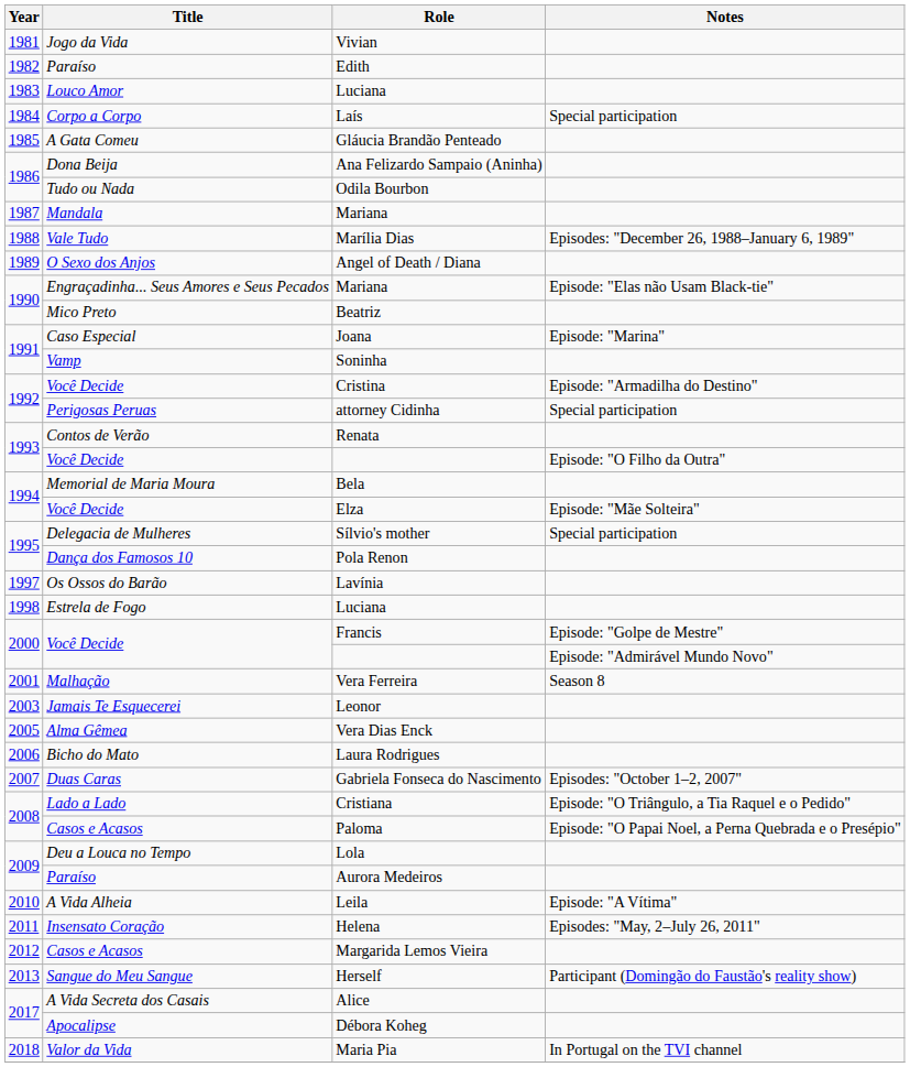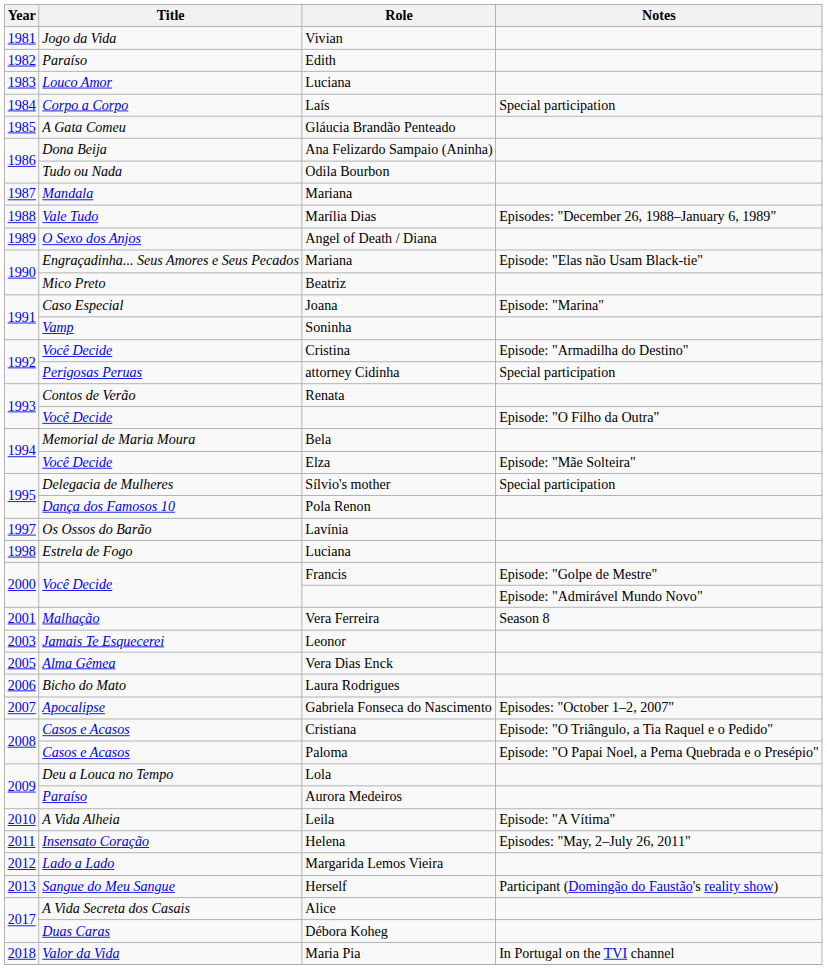 <table class="wikitable">
 <tr>
 <th>Year</th>
 <th>Title</th>
 <th>Role</th>
 <th>Notes</th>
 </tr>
 <tr>
 <td><a href='#'>1981</a></td>
 <td><em>Jogo da Vida</em></td>
 <td>Vivian</td>
 <td></td>
 </tr>
 <tr>
 <td><a href='#'>1982</a></td>
 <td><em>Paraíso</em></td>
 <td>Edith</td>
 <td></td>
 </tr>
 <tr>
 <td><a href='#'>1983</a></td>
 <td><em><a href='#'>Louco Amor</a></em></td>
 <td>Luciana</td>
 <td></td>
 </tr>
 <tr>
 <td><a href='#'>1984</a></td>
 <td><em><a href='#'>Corpo a Corpo</a></em></td>
 <td>Laís</td>
 <td>Special participation</td>
 </tr>
 <tr>
 <td><a href='#'>1985</a></td>
 <td><em>A Gata Comeu</em></td>
 <td>Gláucia Brandão Penteado</td>
 <td></td>
 </tr>
 <tr>
 <td rowspan="2"><a href='#'>1986</a></td>
 <td><em>Dona Beija</em></td>
 <td>Ana Felizardo Sampaio (Aninha)</td>
 <td></td>
 </tr>
 <tr>
 <td><em>Tudo ou Nada</em></td>
 <td>Odila Bourbon</td>
 <td></td>
 </tr>
 <tr>
 <td><a href='#'>1987</a></td>
 <td><em><a href='#'>Mandala</a></em></td>
 <td>Mariana</td>
 <td></td>
 </tr>
 <tr>
 <td><a href='#'>1988</a></td>
 <td><em><a href='#'>Vale Tudo</a></em></td>
 <td>Marília Dias</td>
 <td>Episodes: "December 26, 1988–January 6, 1989"</td>
 </tr>
 <tr>
 <td><a href='#'>1989</a></td>
 <td><em><a href='#'>O Sexo dos Anjos</a></em></td>
 <td>Angel of Death / Diana</td>
 <td></td>
 </tr>
 <tr>
 <td rowspan="2"><a href='#'>1990</a></td>
 <td><em>Engraçadinha... Seus Amores e Seus Pecados</em></td>
 <td>Mariana</td>
 <td>Episode: "Elas não Usam Black-tie"</td>
 </tr>
 <tr>
 <td><em>Mico Preto</em></td>
 <td>Beatriz</td>
 <td></td>
 </tr>
 <tr>
 <td rowspan="2"><a href='#'>1991</a></td>
 <td><em>Caso Especial</em></td>
 <td>Joana</td>
 <td>Episode: "Marina"</td>
 </tr>
 <tr>
 <td><em><a href='#'>Vamp</a></em></td>
 <td>Soninha</td>
 <td></td>
 </tr>
 <tr>
 <td rowspan="2"><a href='#'>1992</a></td>
 <td><em><a href='#'>Você Decide</a></em></td>
 <td>Cristina</td>
 <td>Episode: "Armadilha do Destino"</td>
 </tr>
 <tr>
 <td><em><a href='#'>Perigosas Peruas</a></em></td>
 <td>attorney Cidinha</td>
 <td>Special participation</td>
 </tr>
 <tr>
 <td rowspan="2"><a href='#'>1993</a></td>
 <td><em>Contos de Verão</em></td>
 <td>Renata</td>
 <td></td>
 </tr>
 <tr>
 <td><em><a href='#'>Você Decide</a></em></td>
 <td></td>
 <td>Episode: "O Filho da Outra"</td>
 </tr>
 <tr>
 <td rowspan="2"><a href='#'>1994</a></td>
 <td><em>Memorial de Maria Moura</em></td>
 <td>Bela</td>
 <td></td>
 </tr>
 <tr>
 <td><em><a href='#'>Você Decide</a></em></td>
 <td>Elza</td>
 <td>Episode: "Mãe Solteira"</td>
 </tr>
 <tr>
 <td rowspan="2"><a href='#'>1995</a></td>
 <td><em>Delegacia de Mulheres</em></td>
 <td>Sílvio's mother</td>
 <td>Special participation</td>
 </tr>
 <tr>
 <td><em><a href='#'>Dança dos Famosos 10</a></em></td>
 <td>Pola Renon</td>
 <td></td>
 </tr>
 <tr>
 <td><a href='#'>1997</a></td>
 <td><em>Os Ossos do Barão</em></td>
 <td>Lavínia</td>
 <td></td>
 </tr>
 <tr>
 <td><a href='#'>1998</a></td>
 <td><em>Estrela de Fogo</em></td>
 <td>Luciana</td>
 <td></td>
 </tr>
 <tr>
 <td rowspan="2"><a href='#'>2000</a></td>
 <td rowspan="2"><em><a href='#'>Você Decide</a></em></td>
 <td>Francis</td>
 <td>Episode: "Golpe de Mestre"</td>
 </tr>
 <tr>
 <td></td>
 <td>Episode: "Admirável Mundo Novo"</td>
 </tr>
 <tr>
 <td><a href='#'>2001</a></td>
 <td><em><a href='#'>Malhação</a></em></td>
 <td>Vera Ferreira</td>
 <td>Season 8</td>
 </tr>
 <tr>
 <td><a href='#'>2003</a></td>
 <td><em><a href='#'>Jamais Te Esquecerei</a></em></td>
 <td>Leonor</td>
 <td></td>
 </tr>
 <tr>
 <td><a href='#'>2005</a></td>
 <td><em><a href='#'>Alma Gêmea</a></em></td>
 <td>Vera Dias Enck</td>
 <td></td>
 </tr>
 <tr>
 <td><a href='#'>2006</a></td>
 <td><em>Bicho do Mato</em></td>
 <td>Laura Rodrigues</td>
 <td></td>
 </tr>
 <tr>
 <td><a href='#'>2007</a></td>
-<td><em><a href='#'>Duas Caras</a></em></td>
+<td><em><a href='#'>Apocalipse</a></em></td>
 <td>Gabriela Fonseca do Nascimento</td>
 <td>Episodes: "October 1–2, 2007"</td>
 </tr>
 <tr>
 <td rowspan="2"><a href='#'>2008</a></td>
-<td><em><a href='#'>Lado a Lado</a></em></td>
+<td><em><a href='#'>Casos e Acasos</a></em></td>
 <td>Cristiana</td>
 <td>Episode: "O Triângulo, a Tia Raquel e o Pedido"</td>
 </tr>
 <tr>
 <td><em><a href='#'>Casos e Acasos</a></em></td>
 <td>Paloma</td>
 <td>Episode: "O Papai Noel, a Perna Quebrada e o Presépio"</td>
 </tr>
 <tr>
 <td rowspan="2"><a href='#'>2009</a></td>
 <td><em>Deu a Louca no Tempo</em></td>
 <td>Lola</td>
 <td></td>
 </tr>
 <tr>
 <td><em><a href='#'>Paraíso</a></em></td>
 <td>Aurora Medeiros</td>
 <td></td>
 </tr>
 <tr>
 <td><a href='#'>2010</a></td>
 <td><em>A Vida Alheia</em></td>
 <td>Leila</td>
 <td>Episode: "A Vítima"</td>
 </tr>
 <tr>
 <td><a href='#'>2011</a></td>
 <td><em><a href='#'>Insensato Coração</a></em></td>
 <td>Helena</td>
 <td>Episodes: "May, 2–July 26, 2011"</td>
 </tr>
 <tr>
 <td><a href='#'>2012</a></td>
-<td><em><a href='#'>Casos e Acasos</a></em></td>
+<td><em><a href='#'>Lado a Lado</a></em></td>
 <td>Margarida Lemos Vieira</td>
 <td></td>
 </tr>
 <tr>
 <td><a href='#'>2013</a></td>
 <td><em><a href='#'>Sangue do Meu Sangue</a></em></td>
 <td>Herself</td>
 <td>Participant (<a href='#'>Domingão do Faustão</a>'s <a href='#'>reality show</a>)</td>
 </tr>
 <tr>
 <td rowspan="2"><a href='#'>2017</a></td>
 <td><em>A Vida Secreta dos Casais</em></td>
 <td>Alice</td>
 <td></td>
 </tr>
 <tr>
-<td><em><a href='#'>Apocalipse</a></em></td>
+<td><em><a href='#'>Duas Caras</a></em></td>
 <td>Débora Koheg</td>
 <td></td>
 </tr>
 <tr>
 <td><a href='#'>2018</a></td>
 <td><em><a href='#'>Valor da Vida</a></em></td>
 <td>Maria Pia</td>
 <td>In Portugal on the <a href='#'>TVI</a> channel</td>
 </tr>
 <tr>
 </tr>
 </table>
